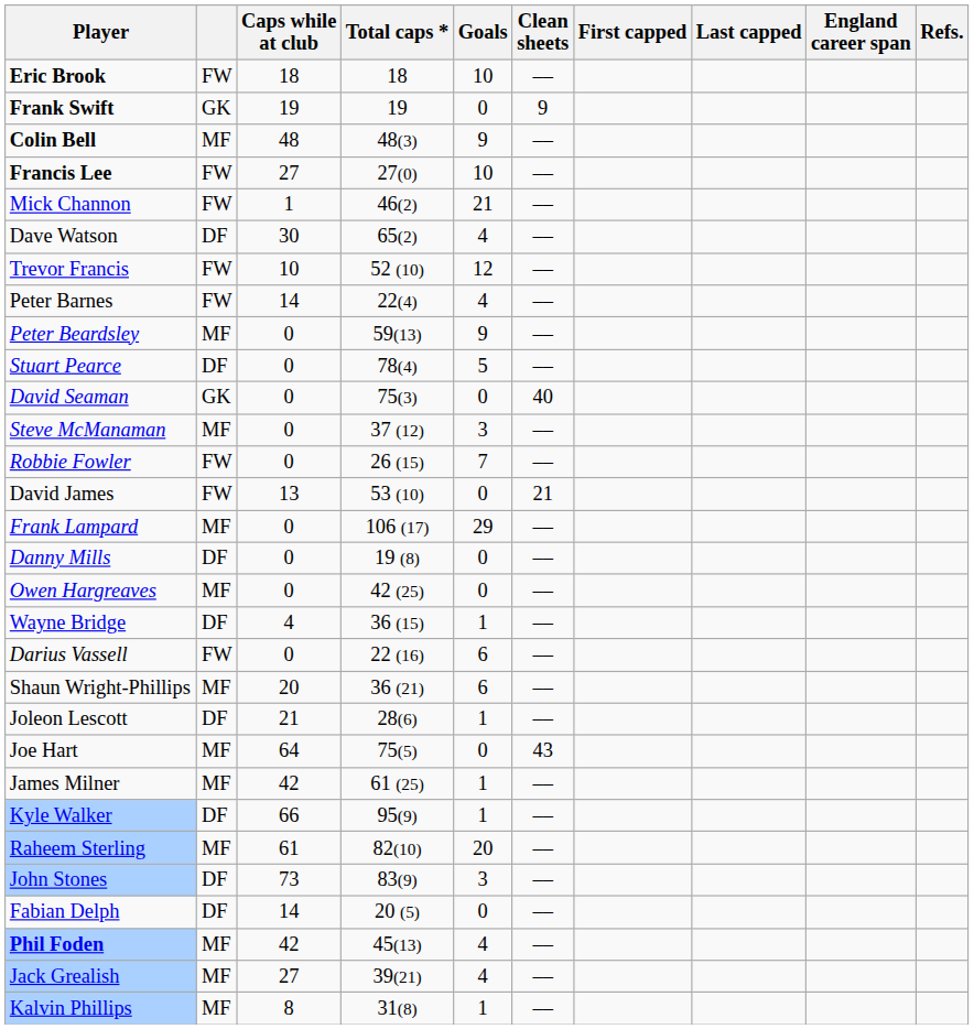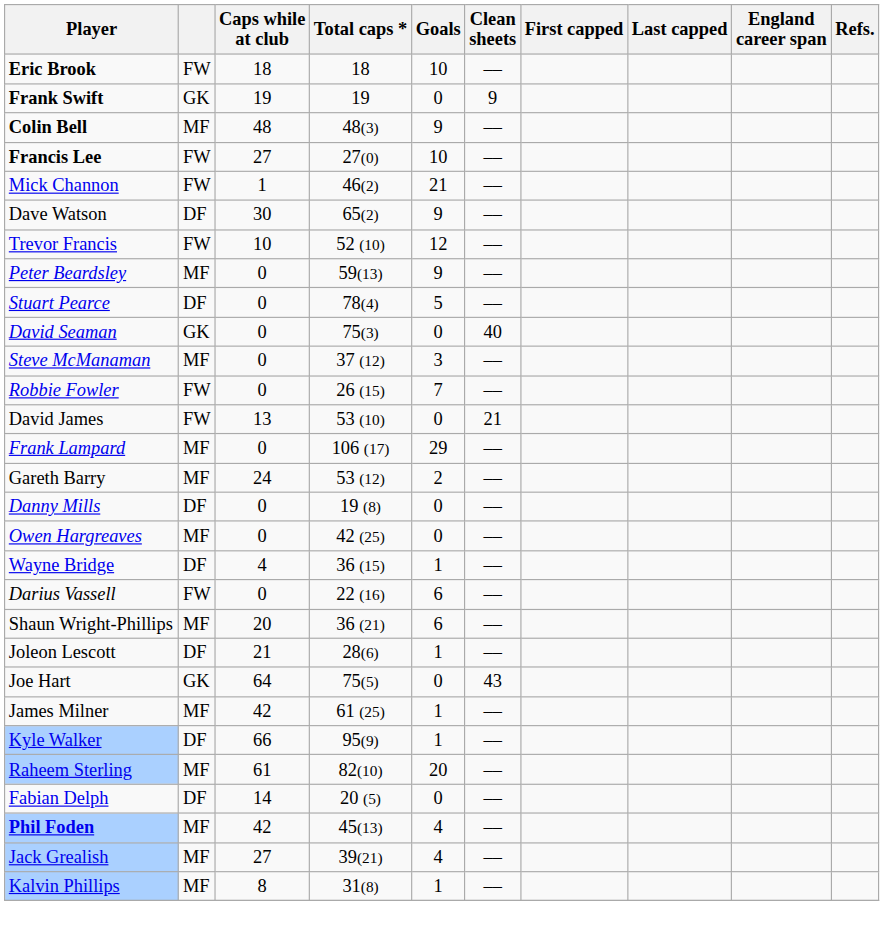 <table class="sortable wikitable">
 <tr>
 <th style="width:9em">Player</th>
 <th></th>
 <th>Caps while<br>at club</th>
 <th data-sort-type="number">Total caps *</th>
 <th>Goals</th>
 <th data-sort-type="number">Clean<br>sheets</th>
 <th>First capped</th>
 <th>Last capped</th>
 <th>England<br>career span</th>
 <th class="unsortable">Refs.</th>
 </tr>
 <tr>
 <td><strong>Eric Brook</strong></td>
 <td>FW</td>
 <td style="text-align:center;">18</td>
 <td style="text-align:center;">18</td>
 <td style="text-align:center;">10</td>
 <td style="text-align:center;">––</td>
 <td></td>
 <td></td>
 <td></td>
 <td style="text-align:center;"></td>
 </tr>
 <tr>
 <td><strong>Frank Swift</strong></td>
 <td>GK</td>
 <td style="text-align:center;">19</td>
 <td style="text-align:center;">19</td>
 <td style="text-align:center;">0</td>
 <td style="text-align:center;">9</td>
 <td></td>
 <td></td>
 <td></td>
 <td style="text-align:center;"></td>
 </tr>
 <tr>
 <td><strong>Colin Bell</strong></td>
 <td>MF</td>
 <td style="text-align:center;">48</td>
 <td style="text-align:center;" data-sort-value="48">48<small>(3)</small></td>
 <td style="text-align:center;">9</td>
 <td style="text-align:center;">––</td>
 <td></td>
 <td></td>
 <td></td>
 <td style="text-align:center;"></td>
 </tr>
 <tr>
 <td><strong>Francis Lee</strong></td>
 <td>FW</td>
 <td style="text-align:center;">27</td>
 <td style="text-align:center;" data-sort-value="27">27<small>(0)</small></td>
 <td style="text-align:center;">10</td>
 <td style="text-align:center;">––</td>
 <td></td>
 <td></td>
 <td></td>
 <td style="text-align:center;"></td>
 </tr>
 <tr>
 <td><a href='#'>Mick Channon</a></td>
 <td>FW</td>
 <td style="text-align:center;">1</td>
 <td style="text-align:center;" data-sort-value="46">46<small>(2)</small></td>
 <td style="text-align:center;">21</td>
 <td style="text-align:center;">––</td>
 <td></td>
 <td></td>
 <td></td>
 <td style="text-align:center;"></td>
 </tr>
 <tr>
 <td>Dave Watson</td>
 <td>DF</td>
 <td style="text-align:center;">30</td>
 <td style="text-align:center;" data-sort-value="65">65<small>(2)</small></td>
-<td style="text-align:center;">4</td>
+<td style="text-align:center;">9</td>
 <td style="text-align:center;">––</td>
 <td></td>
 <td></td>
 <td></td>
 <td style="text-align:center;"></td>
 </tr>
 <tr>
 <td><a href='#'>Trevor Francis</a></td>
 <td>FW</td>
 <td style="text-align:center;">10</td>
 <td style="text-align:center;" data-sort-value="52">52 <small>(10)</small></td>
 <td style="text-align:center;">12</td>
-<td style="text-align:center;">––</td>
-<td></td>
-<td></td>
-<td></td>
-<td style="text-align:center;"></td>
-</tr>
-<tr>
-<td>Peter Barnes</td>
-<td>FW</td>
-<td style="text-align:center;">14</td>
-<td style="text-align:center;" data-sort-value="22">22<small>(4)</small></td>
-<td style="text-align:center;">4</td>
 <td style="text-align:center;">––</td>
 <td></td>
 <td></td>
 <td></td>
 <td style="text-align:center;"></td>
 </tr>
 <tr>
 <td><em><a href='#'>Peter Beardsley</a></em></td>
 <td>MF</td>
 <td style="text-align:center;">0</td>
 <td style="text-align:center;" data-sort-value="59">59<small>(13)</small></td>
 <td style="text-align:center;">9</td>
 <td style="text-align:center;">––</td>
 <td></td>
 <td></td>
 <td></td>
 <td style="text-align:center;"></td>
 </tr>
 <tr>
 <td><em><a href='#'>Stuart Pearce</a></em></td>
 <td>DF</td>
 <td style="text-align:center;">0</td>
 <td style="text-align:center;" data-sort-value="78">78<small>(4)</small></td>
 <td style="text-align:center;">5</td>
 <td style="text-align:center;">––</td>
 <td></td>
 <td></td>
 <td></td>
 <td style="text-align:center;"></td>
 </tr>
 <tr>
 <td><em><a href='#'>David Seaman</a></em></td>
 <td>GK</td>
 <td style="text-align:center;">0</td>
 <td style="text-align:center;" data-sort-value="75">75<small>(3)</small></td>
 <td style="text-align:center;">0</td>
 <td style="text-align:center;">40</td>
 <td></td>
 <td></td>
 <td></td>
 <td style="text-align:center;"></td>
 </tr>
 <tr>
 <td><em><a href='#'>Steve McManaman</a></em></td>
 <td>MF</td>
 <td style="text-align:center;">0</td>
 <td style="text-align:center;" data-sort-value="37">37 <small>(12)</small></td>
 <td style="text-align:center;">3</td>
 <td style="text-align:center;">––</td>
 <td></td>
 <td></td>
 <td></td>
 <td style="text-align:center;"></td>
 </tr>
 <tr>
 <td><em><a href='#'>Robbie Fowler</a></em></td>
 <td>FW</td>
 <td style="text-align:center;">0</td>
 <td style="text-align:center;" data-sort-value="26">26 <small>(15)</small></td>
 <td style="text-align:center;">7</td>
 <td style="text-align:center;">––</td>
 <td></td>
 <td></td>
 <td></td>
 <td style="text-align:center;"></td>
 </tr>
 <tr>
 <td>David James</td>
 <td>FW</td>
 <td style="text-align:center;">13</td>
 <td style="text-align:center;" data-sort-value="53">53 <small>(10)</small></td>
 <td style="text-align:center;">0</td>
 <td style="text-align:center;">21</td>
 <td></td>
 <td></td>
 <td></td>
 <td style="text-align:center;"></td>
 </tr>
 <tr>
 <td><em><a href='#'>Frank Lampard</a></em></td>
 <td>MF</td>
 <td style="text-align:center;">0</td>
 <td style="text-align:center;" data-sort-value="106">106 <small>(17)</small></td>
 <td style="text-align:center;">29</td>
 <td style="text-align:center;">––</td>
 <td></td>
 <td></td>
 <td></td>
 <td style="text-align:center;"></td>
 </tr>
 <tr>
+<td>Gareth Barry</td>
+<td>MF</td>
+<td style="text-align:center;">24</td>
+<td style="text-align:center;" data-sort-value="53">53 <small>(12)</small></td>
+<td style="text-align:center;">2</td>
+<td style="text-align:center;">––</td>
+<td></td>
+<td></td>
+<td></td>
+<td style="text-align:center;"></td>
+</tr>
+<tr>
 <td><em><a href='#'>Danny Mills</a></em></td>
 <td>DF</td>
 <td style="text-align:center;">0</td>
 <td style="text-align:center;" data-sort-value="19">19 <small>(8)</small></td>
 <td style="text-align:center;">0</td>
 <td style="text-align:center;">––</td>
 <td></td>
 <td></td>
 <td></td>
 <td style="text-align:center;"></td>
 </tr>
 <tr>
 <td><em><a href='#'>Owen Hargreaves</a></em></td>
 <td>MF</td>
 <td style="text-align:center;">0</td>
 <td style="text-align:center;" data-sort-value="42">42 <small>(25)</small></td>
 <td style="text-align:center;">0</td>
 <td style="text-align:center;">––</td>
 <td></td>
 <td></td>
 <td></td>
 <td style="text-align:center;"></td>
 </tr>
 <tr>
 <td><a href='#'>Wayne Bridge</a></td>
 <td>DF</td>
 <td style="text-align:center;">4</td>
 <td style="text-align:center;" data-sort-value="36">36 <small>(15)</small></td>
 <td style="text-align:center;">1</td>
 <td style="text-align:center;">––</td>
 <td></td>
 <td></td>
 <td></td>
 <td style="text-align:center;"></td>
 </tr>
 <tr>
 <td><em>Darius Vassell</em></td>
 <td>FW</td>
 <td style="text-align:center;">0</td>
 <td style="text-align:center;" data-sort-value="22">22 <small>(16)</small></td>
 <td style="text-align:center;">6</td>
 <td style="text-align:center;">––</td>
 <td></td>
 <td></td>
 <td></td>
 <td style="text-align:center;"></td>
 </tr>
 <tr>
 <td>Shaun Wright-Phillips</td>
 <td>MF</td>
 <td style="text-align:center;">20</td>
 <td style="text-align:center;" data-sort-value="36">36 <small>(21)</small></td>
 <td style="text-align:center;">6</td>
 <td style="text-align:center;">––</td>
 <td></td>
 <td></td>
 <td></td>
 <td style="text-align:center;"></td>
 </tr>
 <tr>
 <td>Joleon Lescott</td>
 <td>DF</td>
 <td style="text-align:center;">21</td>
 <td style="text-align:center;" data-sort-value="28">28<small>(6)</small></td>
 <td style="text-align:center;">1</td>
 <td style="text-align:center;">––</td>
 <td></td>
 <td></td>
 <td></td>
 <td style="text-align:center;"></td>
 </tr>
 <tr>
 <td>Joe Hart</td>
-<td>MF</td>
+<td>GK</td>
 <td style="text-align:center;">64</td>
 <td style="text-align:center;" data-sort-value="75">75<small>(5)</small></td>
 <td style="text-align:center;">0</td>
 <td style="text-align:center;">43</td>
 <td></td>
 <td></td>
 <td></td>
 <td style="text-align:center;"></td>
 </tr>
 <tr>
 <td>James Milner</td>
 <td>MF</td>
 <td style="text-align:center;">42</td>
 <td style="text-align:center;" data-sort-value="61">61 <small>(25)</small></td>
 <td style="text-align:center;">1</td>
 <td style="text-align:center;">––</td>
 <td></td>
 <td></td>
 <td></td>
 <td style="text-align:center;"></td>
 </tr>
 <tr>
 <td align="left" style="white-space:wrap; background:#AAD0FF;"><a href='#'>Kyle Walker</a></td>
 <td>DF</td>
 <td style="text-align:center;">66</td>
 <td style="text-align:center;" data-sort-value="95">95<small>(9)</small></td>
 <td style="text-align:center;">1</td>
 <td style="text-align:center;">––</td>
 <td></td>
 <td></td>
 <td></td>
 <td style="text-align:center;"></td>
 </tr>
 <tr>
 <td align="left" style="white-space:wrap; background:#AAD0FF;"><a href='#'>Raheem Sterling</a></td>
 <td>MF</td>
 <td style="text-align:center;">61</td>
 <td style="text-align:center;" data-sort-value="82">82<small>(10)</small></td>
 <td style="text-align:center;">20</td>
-<td style="text-align:center;">––</td>
-<td></td>
-<td></td>
-<td></td>
-<td style="text-align:center;"></td>
-</tr>
-<tr>
-<td align="left" style="white-space:wrap; background:#AAD0FF;"><a href='#'>John Stones</a></td>
-<td>DF</td>
-<td style="text-align:center;">73</td>
-<td style="text-align:center;" data-sort-value="83">83<small>(9)</small></td>
-<td style="text-align:center;">3</td>
 <td style="text-align:center;">––</td>
 <td></td>
 <td></td>
 <td></td>
 <td style="text-align:center;"></td>
 </tr>
 <tr>
 <td><a href='#'>Fabian Delph</a></td>
 <td>DF</td>
 <td style="text-align:center;">14</td>
 <td style="text-align:center;" data-sort-value="20">20 <small>(5)</small></td>
 <td style="text-align:center;">0</td>
 <td style="text-align:center;">––</td>
 <td></td>
 <td></td>
 <td></td>
 <td style="text-align:center;"></td>
 </tr>
 <tr>
 <td align="left" style="white-space:wrap; background:#AAD0FF;"><strong><a href='#'>Phil Foden</a></strong></td>
 <td>MF</td>
 <td style="text-align:center;">42</td>
 <td style="text-align:center;" data-sort-value="45">45<small>(13)</small></td>
 <td style="text-align:center;">4</td>
 <td style="text-align:center;">––</td>
 <td></td>
 <td></td>
 <td></td>
 <td style="text-align:center;"></td>
 </tr>
 <tr>
 <td align="left" style="white-space:wrap; background:#AAD0FF;"><a href='#'>Jack Grealish</a></td>
 <td>MF</td>
 <td style="text-align:center;">27</td>
 <td style="text-align:center;" data-sort-value="39">39<small>(21)</small></td>
 <td style="text-align:center;">4</td>
 <td style="text-align:center;">––</td>
 <td></td>
 <td></td>
 <td></td>
 <td style="text-align:center;"></td>
 </tr>
 <tr>
 <td align="left" style="white-space:wrap; background:#AAD0FF;"><a href='#'>Kalvin Phillips</a></td>
 <td>MF</td>
 <td style="text-align:center;">8</td>
 <td style="text-align:center;" data-sort-value="31">31<small>(8)</small></td>
 <td style="text-align:center;">1</td>
 <td style="text-align:center;">––</td>
 <td></td>
 <td></td>
 <td></td>
 <td style="text-align:center;"></td>
 </tr>
 <tr>
 </tr>
 </table>
